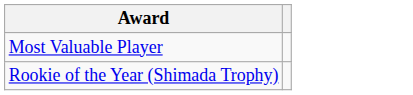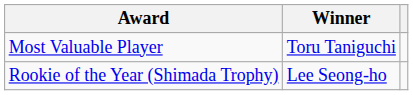 <table class="wikitable">
 <tr>
 <th>Award</th>
+<th>Winner</th>
 <th></th>
 </tr>
 <tr>
 <td><a href='#'>Most Valuable Player</a></td>
+<td> <a href='#'>Toru Taniguchi</a></td>
 <td></td>
 </tr>
 <tr>
 <td><a href='#'>Rookie of the Year (Shimada Trophy)</a></td>
+<td> <a href='#'>Lee Seong-ho</a></td>
 <td></td>
 </tr>
 </table>
